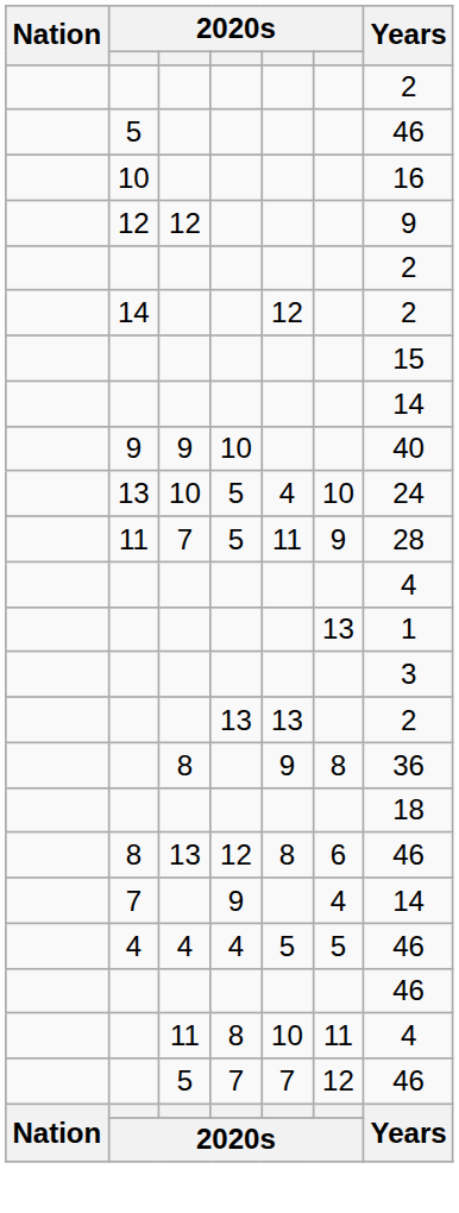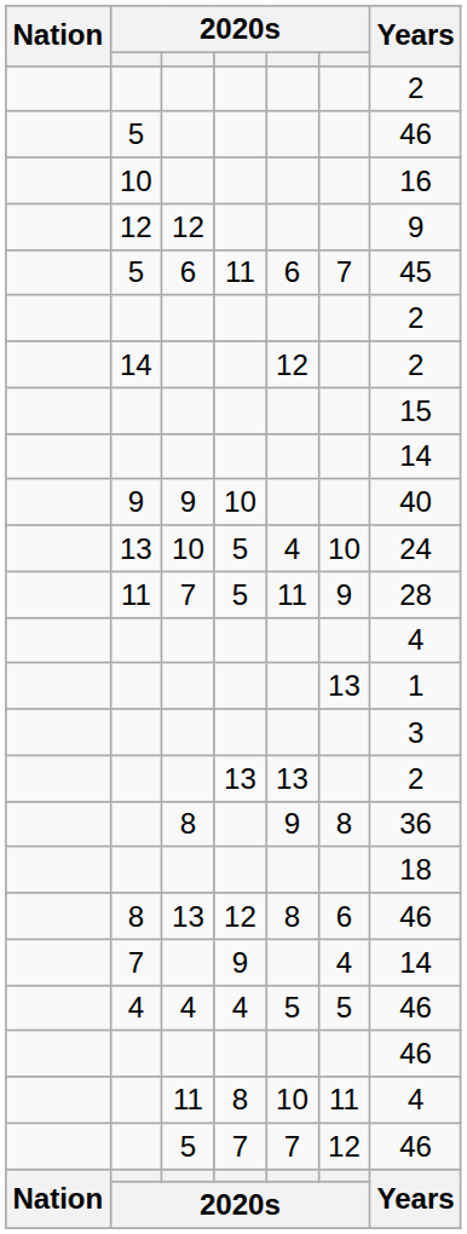 <table class="wikitable" style="text-align:center; font-size:90%;">
 <tr>
 <th rowspan=2>Nation</th>
 <th colspan=5>2020s</th>
 <th rowspan=2>Years</th>
 </tr>
 <tr>
 <th width=19px></th>
 <th width=19px></th>
 <th width=19px></th>
 <th width=19px></th>
 <th width=19px></th>
 </tr>
 <tr>
 <td align=left></td>
 <td></td>
 <td></td>
 <td></td>
 <td></td>
 <td></td>
 <td>2</td>
 </tr>
 <tr>
 <td align=left></td>
 <td>5</td>
 <td></td>
 <td></td>
 <td></td>
 <td></td>
 <td>46</td>
 </tr>
 <tr>
 <td align=left></td>
 <td>10</td>
 <td></td>
 <td></td>
 <td></td>
 <td></td>
 <td>16</td>
 </tr>
 <tr>
 <td align=left></td>
 <td>12</td>
 <td>12</td>
 <td></td>
 <td></td>
 <td></td>
 <td>9</td>
+</tr>
+<tr>
+<td align=left></td>
+<td>5</td>
+<td>6</td>
+<td>11</td>
+<td>6</td>
+<td>7</td>
+<td>45</td>
 </tr>
 <tr>
 <td align=left></td>
 <td></td>
 <td></td>
 <td></td>
 <td></td>
 <td></td>
 <td>2</td>
 </tr>
 <tr>
 <td align=left></td>
 <td>14</td>
 <td></td>
 <td></td>
 <td>12</td>
 <td></td>
 <td>2</td>
 </tr>
 <tr>
 <td align=left></td>
 <td></td>
 <td></td>
 <td></td>
 <td></td>
 <td></td>
 <td>15</td>
 </tr>
 <tr>
 <td align=left></td>
 <td></td>
 <td></td>
 <td></td>
 <td></td>
 <td></td>
 <td>14</td>
 </tr>
 <tr>
 <td align=left></td>
 <td>9</td>
 <td>9</td>
 <td>10</td>
 <td></td>
 <td></td>
 <td>40</td>
 </tr>
 <tr>
 <td align=left></td>
 <td>13</td>
 <td>10</td>
 <td>5</td>
 <td>4</td>
 <td>10</td>
 <td>24</td>
 </tr>
 <tr>
 <td align=left></td>
 <td>11</td>
 <td>7</td>
 <td>5</td>
 <td>11</td>
 <td>9</td>
 <td>28</td>
 </tr>
 <tr>
 <td align=left></td>
 <td></td>
 <td></td>
 <td></td>
 <td></td>
 <td></td>
 <td>4</td>
 </tr>
 <tr>
 <td align=left></td>
 <td></td>
 <td></td>
 <td></td>
 <td></td>
 <td>13</td>
 <td>1</td>
 </tr>
 <tr>
 <td align=left></td>
 <td></td>
 <td></td>
 <td></td>
 <td></td>
 <td></td>
 <td>3</td>
 </tr>
 <tr>
 <td align=left></td>
 <td></td>
 <td></td>
 <td>13</td>
 <td>13</td>
 <td></td>
 <td>2</td>
 </tr>
 <tr>
 <td align=left></td>
 <td></td>
 <td>8</td>
 <td></td>
 <td>9</td>
 <td>8</td>
 <td>36</td>
 </tr>
 <tr>
 <td align=left></td>
 <td></td>
 <td></td>
 <td></td>
 <td></td>
 <td></td>
 <td>18</td>
 </tr>
 <tr>
 <td align=left></td>
 <td>8</td>
 <td>13</td>
 <td>12</td>
 <td>8</td>
 <td>6</td>
 <td>46</td>
 </tr>
 <tr>
 <td align=left></td>
 <td>7</td>
 <td></td>
 <td>9</td>
 <td></td>
 <td>4</td>
 <td>14</td>
 </tr>
 <tr>
 <td align=left></td>
 <td>4</td>
 <td>4</td>
 <td>4</td>
 <td>5</td>
 <td>5</td>
 <td>46</td>
 </tr>
 <tr>
 <td align=left></td>
 <td></td>
 <td></td>
 <td></td>
 <td></td>
 <td></td>
 <td>46</td>
 </tr>
 <tr>
 <td align=left></td>
 <td></td>
 <td>11</td>
 <td>8</td>
 <td>10</td>
 <td>11</td>
 <td>4</td>
 </tr>
 <tr>
 <td align=left></td>
 <td></td>
 <td>5</td>
 <td>7</td>
 <td>7</td>
 <td>12</td>
 <td>46</td>
 </tr>
 <tr>
 <th rowspan=2>Nation</th>
 <th width=19px></th>
 <th width=19px></th>
 <th width=19px></th>
 <th width=19px></th>
 <th width=19px></th>
 <th rowspan=2>Years</th>
 </tr>
 <tr>
 <th colspan=5>2020s</th>
 </tr>
 </table>
